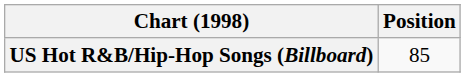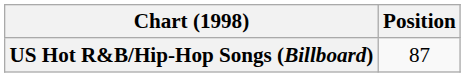 <table class="wikitable sortable plainrowheaders" style="text-align:center">
 <tr>
 <th align="left">Chart (1998)</th>
 <th style="text-align:center;">Position</th>
 </tr>
 <tr>
 <th scope="row">US Hot R&B/Hip-Hop Songs (<em>Billboard</em>)</th>
-<td style="text-align:center;">85</td>
+<td style="text-align:center;">87</td>
 </tr>
 </table>
